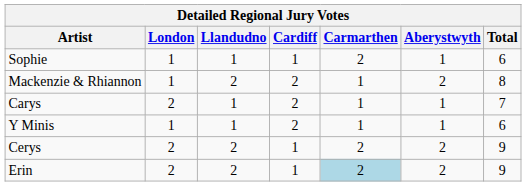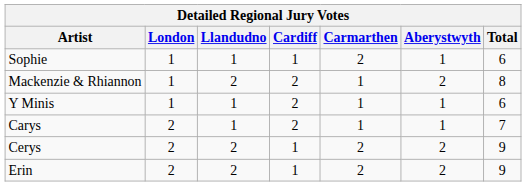 <table class="wikitable collapsible collapsed" style="margin: 1em auto 1em auto; text-align:center;">
 <tr>
 <th colspan="7">Detailed Regional Jury Votes</th>
 </tr>
 <tr>
 <th>Artist</th>
 <th><a href='#'>London</a></th>
 <th><a href='#'>Llandudno</a></th>
 <th><a href='#'>Cardiff</a></th>
 <th><a href='#'>Carmarthen</a></th>
 <th><a href='#'>Aberystwyth</a></th>
 <th>Total</th>
 </tr>
 <tr>
 <td align="left">Sophie</td>
 <td>1</td>
 <td>1</td>
 <td>1</td>
 <td>2</td>
 <td>1</td>
 <td>6</td>
 </tr>
 <tr>
 <td align="left">Mackenzie & Rhiannon</td>
 <td>1</td>
 <td>2</td>
 <td>2</td>
 <td>1</td>
 <td>2</td>
 <td>8</td>
 </tr>
 <tr>
+<td align="left">Y Minis</td>
+<td>1</td>
+<td>1</td>
+<td>2</td>
+<td>1</td>
+<td>1</td>
+<td>6</td>
+</tr>
+<tr>
 <td align="left">Carys</td>
 <td>2</td>
 <td>1</td>
 <td>2</td>
 <td>1</td>
 <td>1</td>
 <td>7</td>
-</tr>
-<tr>
-<td align="left">Y Minis</td>
-<td>1</td>
-<td>1</td>
-<td>2</td>
-<td>1</td>
-<td>1</td>
-<td>6</td>
 </tr>
 <tr>
 <td align="left">Cerys</td>
 <td>2</td>
 <td>2</td>
 <td>1</td>
 <td>2</td>
 <td>2</td>
 <td>9</td>
 </tr>
 <tr>
 <td align="left">Erin</td>
 <td>2</td>
 <td>2</td>
 <td>1</td>
-<td style="background: lightblue;">2</td>
+<td>2</td>
 <td>2</td>
 <td>9</td>
 </tr>
 </table>
